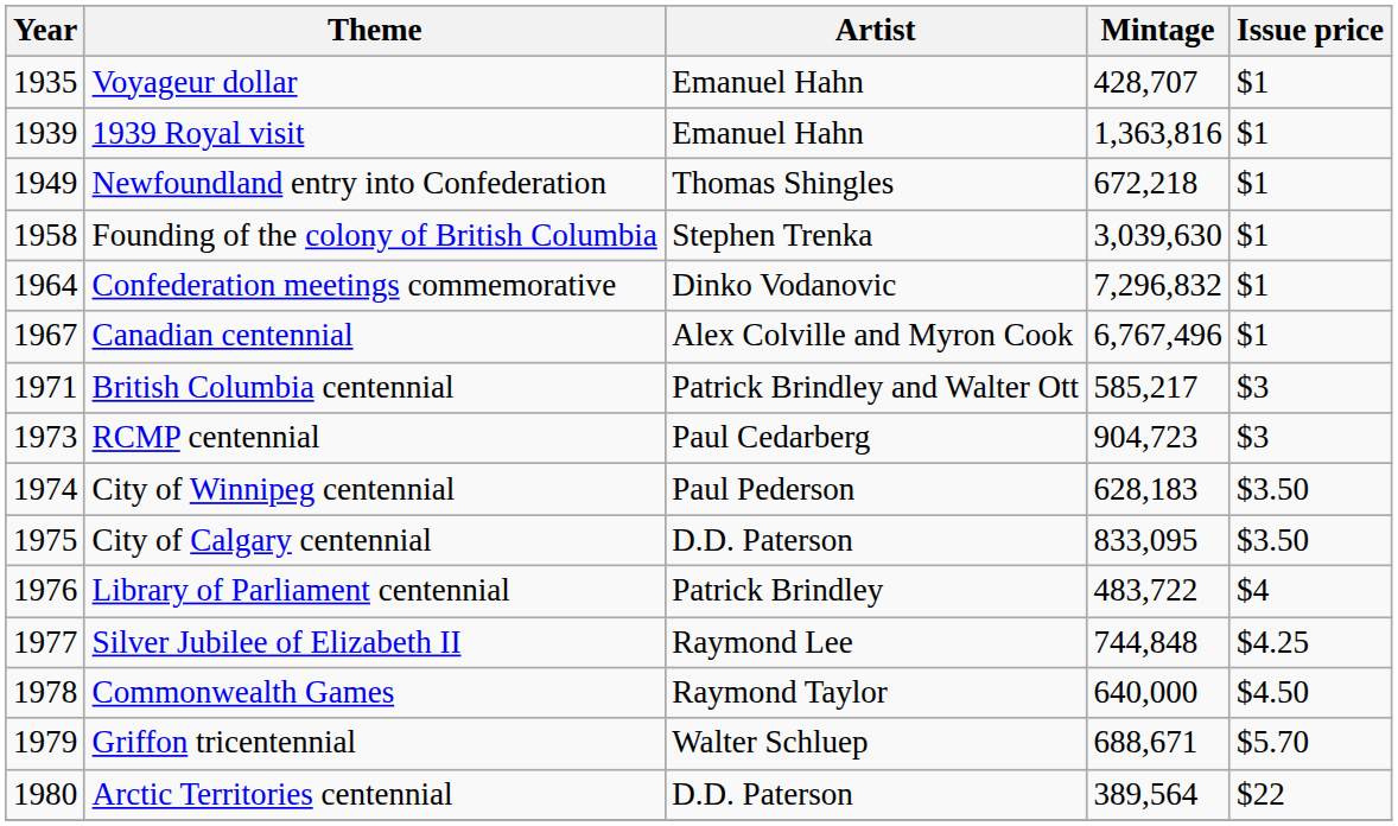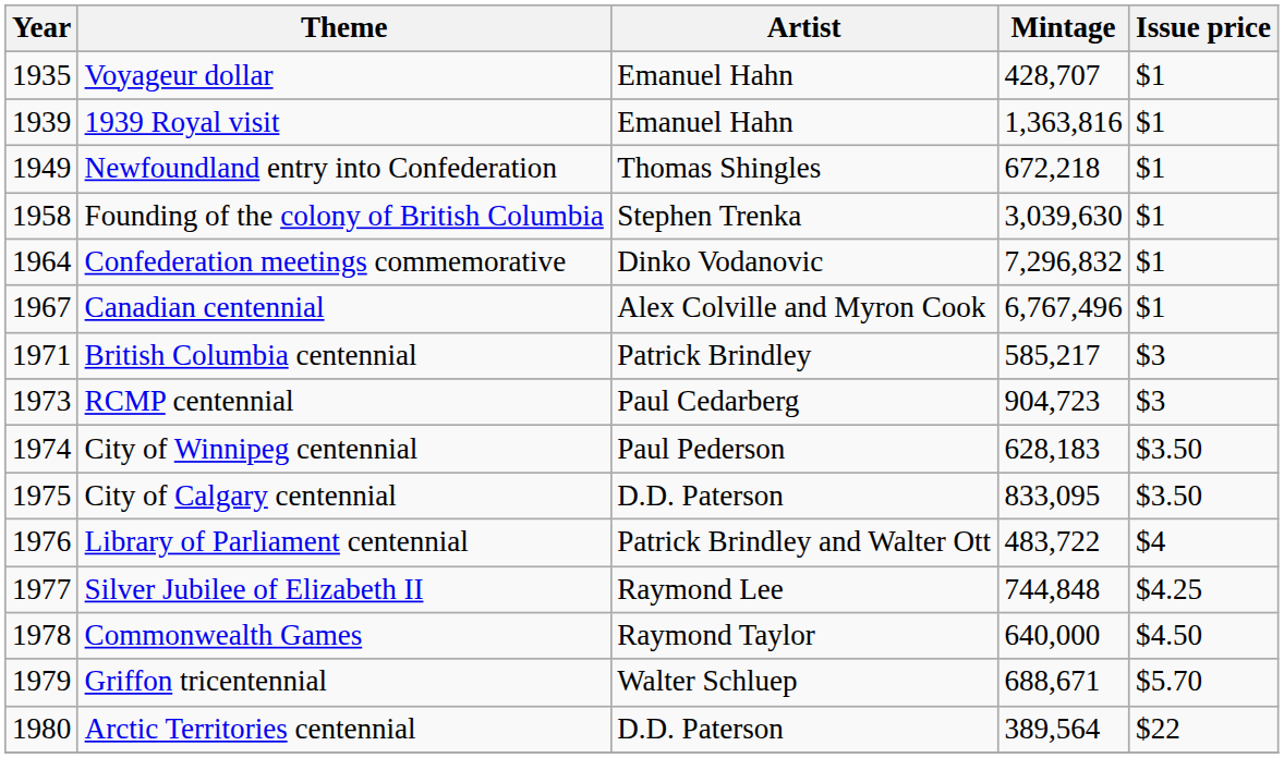 <table class="wikitable">
 <tr>
 <th>Year</th>
 <th>Theme</th>
 <th>Artist</th>
 <th>Mintage</th>
 <th>Issue price</th>
 </tr>
 <tr>
 <td>1935</td>
 <td><a href='#'>Voyageur dollar</a></td>
 <td>Emanuel Hahn</td>
 <td>428,707</td>
 <td>$1</td>
 </tr>
 <tr>
 <td>1939</td>
 <td><a href='#'>1939 Royal visit</a></td>
 <td>Emanuel Hahn</td>
 <td>1,363,816</td>
 <td>$1</td>
 </tr>
 <tr>
 <td>1949</td>
 <td><a href='#'>Newfoundland</a> entry into Confederation</td>
 <td>Thomas Shingles</td>
 <td>672,218</td>
 <td>$1</td>
 </tr>
 <tr>
 <td>1958</td>
 <td>Founding of the <a href='#'>colony of British Columbia</a></td>
 <td>Stephen Trenka</td>
 <td>3,039,630</td>
 <td>$1</td>
 </tr>
 <tr>
 <td>1964</td>
 <td><a href='#'>Confederation meetings</a> commemorative</td>
 <td>Dinko Vodanovic</td>
 <td>7,296,832</td>
 <td>$1</td>
 </tr>
 <tr>
 <td>1967</td>
 <td><a href='#'>Canadian centennial</a></td>
 <td>Alex Colville and Myron Cook</td>
 <td>6,767,496</td>
 <td>$1</td>
 </tr>
 <tr>
 <td>1971</td>
 <td><a href='#'>British Columbia</a> centennial</td>
-<td>Patrick Brindley and Walter Ott</td>
+<td>Patrick Brindley</td>
 <td>585,217</td>
 <td>$3</td>
 </tr>
 <tr>
 <td>1973</td>
 <td><a href='#'>RCMP</a> centennial</td>
 <td>Paul Cedarberg</td>
 <td>904,723</td>
 <td>$3</td>
 </tr>
 <tr>
 <td>1974</td>
 <td>City of <a href='#'>Winnipeg</a> centennial</td>
 <td>Paul Pederson</td>
 <td>628,183</td>
 <td>$3.50</td>
 </tr>
 <tr>
 <td>1975</td>
 <td>City of <a href='#'>Calgary</a> centennial</td>
 <td>D.D. Paterson</td>
 <td>833,095</td>
 <td>$3.50</td>
 </tr>
 <tr>
 <td>1976</td>
 <td><a href='#'>Library of Parliament</a> centennial</td>
-<td>Patrick Brindley</td>
+<td>Patrick Brindley and Walter Ott</td>
 <td>483,722</td>
 <td>$4</td>
 </tr>
 <tr>
 <td>1977</td>
 <td><a href='#'>Silver Jubilee of Elizabeth II</a></td>
 <td>Raymond Lee</td>
 <td>744,848</td>
 <td>$4.25</td>
 </tr>
 <tr>
 <td>1978</td>
 <td><a href='#'>Commonwealth Games</a></td>
 <td>Raymond Taylor</td>
 <td>640,000</td>
 <td>$4.50</td>
 </tr>
 <tr>
 <td>1979</td>
 <td><a href='#'>Griffon</a> tricentennial</td>
 <td>Walter Schluep</td>
 <td>688,671</td>
 <td>$5.70</td>
 </tr>
 <tr>
 <td>1980</td>
 <td><a href='#'>Arctic Territories</a> centennial</td>
 <td>D.D. Paterson</td>
 <td>389,564</td>
 <td>$22</td>
 </tr>
 <tr>
 </tr>
 </table>
